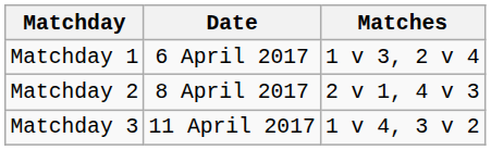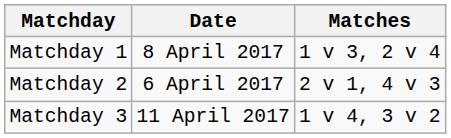 <table class="wikitable" style="text-align:center">
 <tr>
 <th>Matchday</th>
 <th>Date</th>
 <th>Matches</th>
 </tr>
 <tr>
 <td>Matchday 1</td>
-<td>6 April 2017</td>
+<td>8 April 2017</td>
 <td>1 v 3, 2 v 4</td>
 </tr>
 <tr>
 <td>Matchday 2</td>
-<td>8 April 2017</td>
+<td>6 April 2017</td>
 <td>2 v 1, 4 v 3</td>
 </tr>
 <tr>
 <td>Matchday 3</td>
 <td>11 April 2017</td>
 <td>1 v 4, 3 v 2</td>
 </tr>
 </table>
